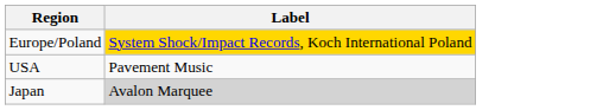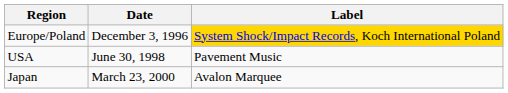 <table class="wikitable plainrowheaders">
 <tr>
 <th scope="col">Region</th>
+<th scope="col">Date</th>
 <th scope="col">Label</th>
 </tr>
 <tr>
 <td>Europe/Poland</td>
+<td>December 3, 1996</td>
 <td style="background: gold;"><a href='#'>System Shock/Impact Records</a>, Koch International Poland</td>
 </tr>
 <tr>
 <td>USA</td>
+<td>June 30, 1998</td>
 <td>Pavement Music</td>
 </tr>
 <tr>
 <td>Japan</td>
-<td style="background: lightgrey;">Avalon Marquee</td>
+<td>March 23, 2000</td>
+<td>Avalon Marquee</td>
 </tr>
 </table>
